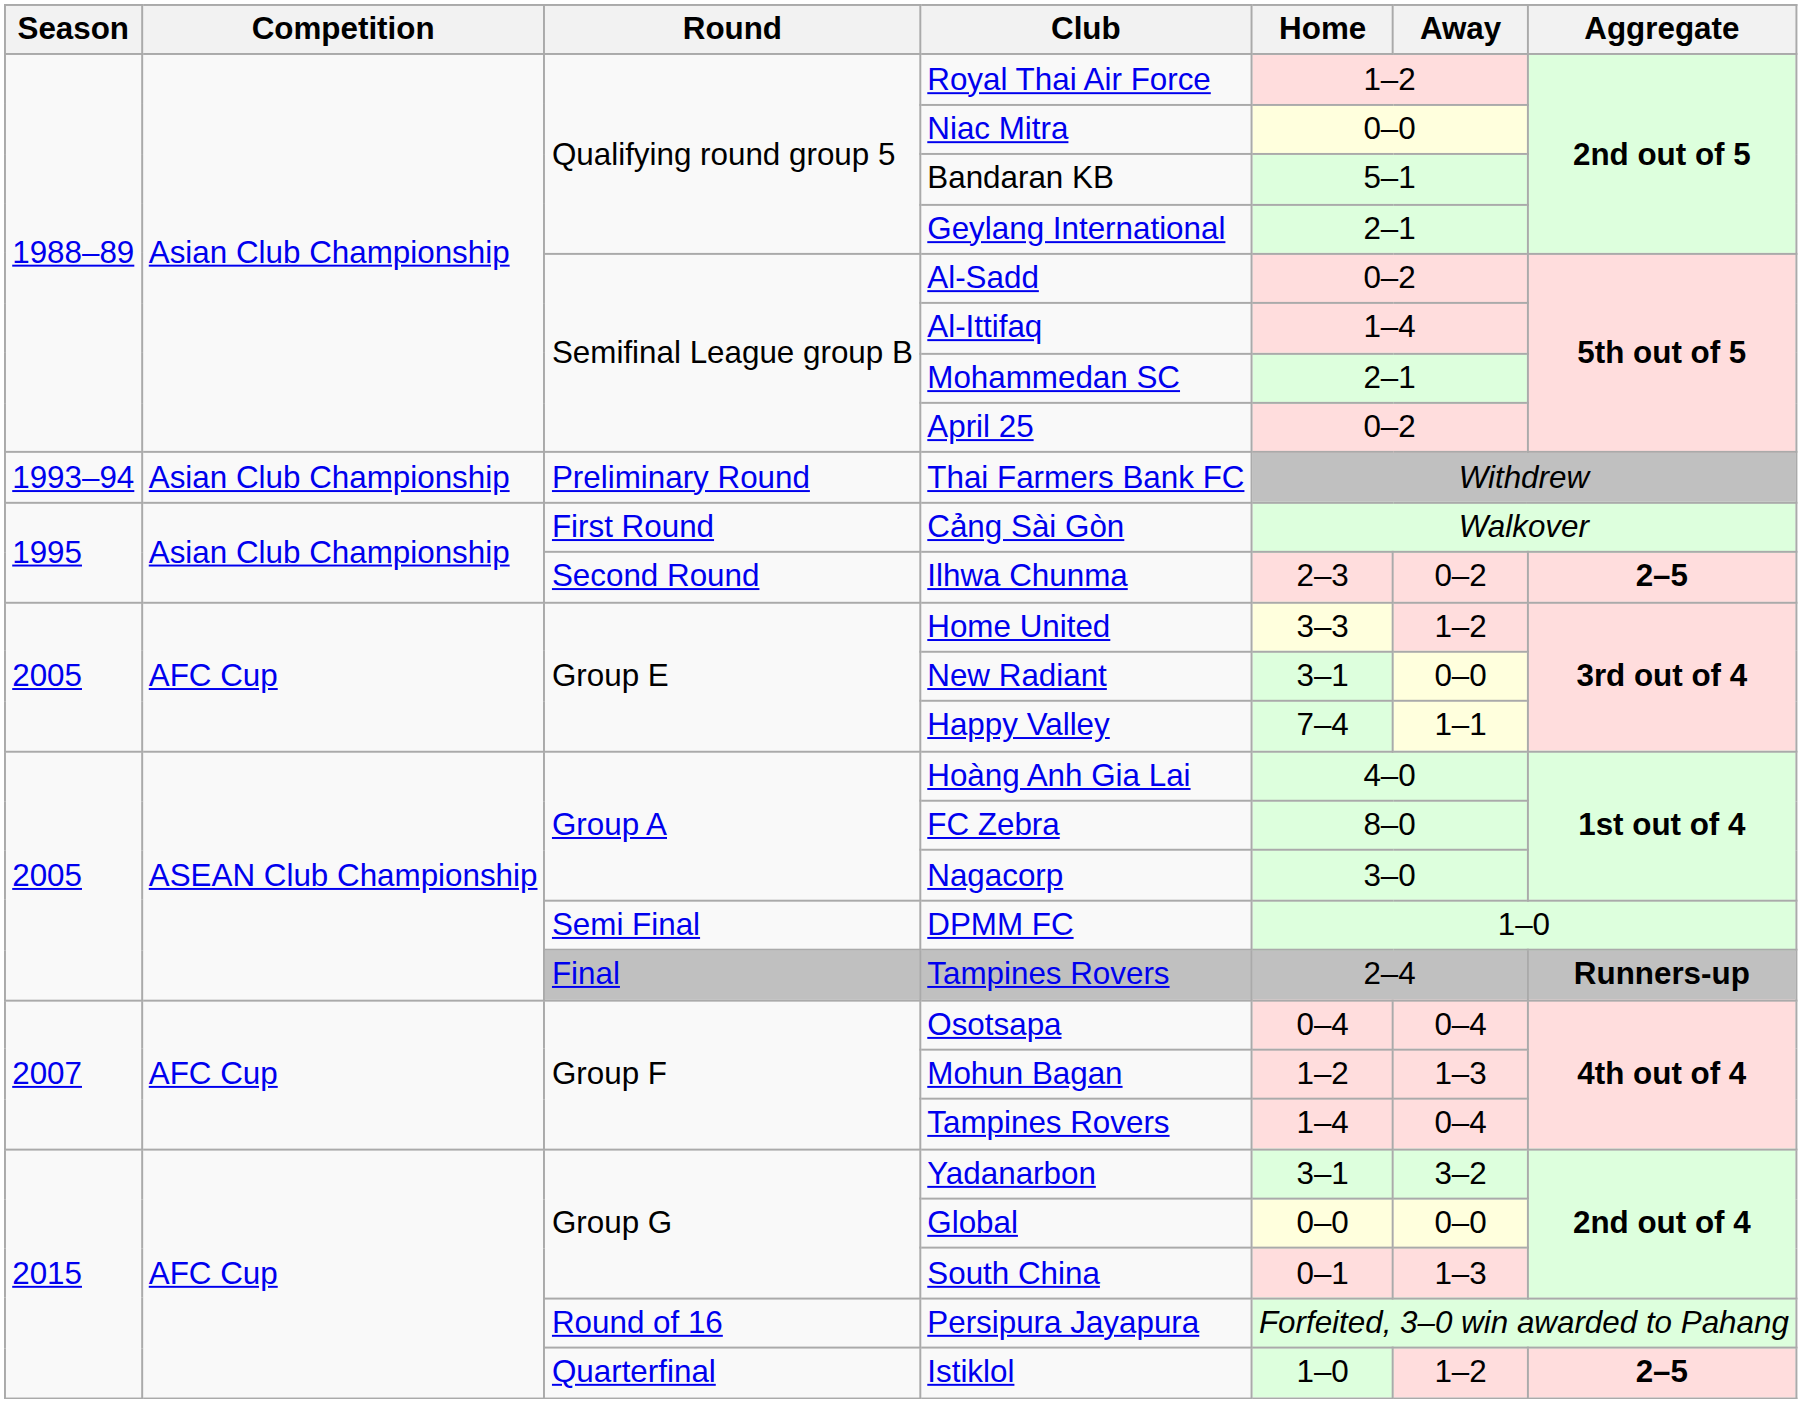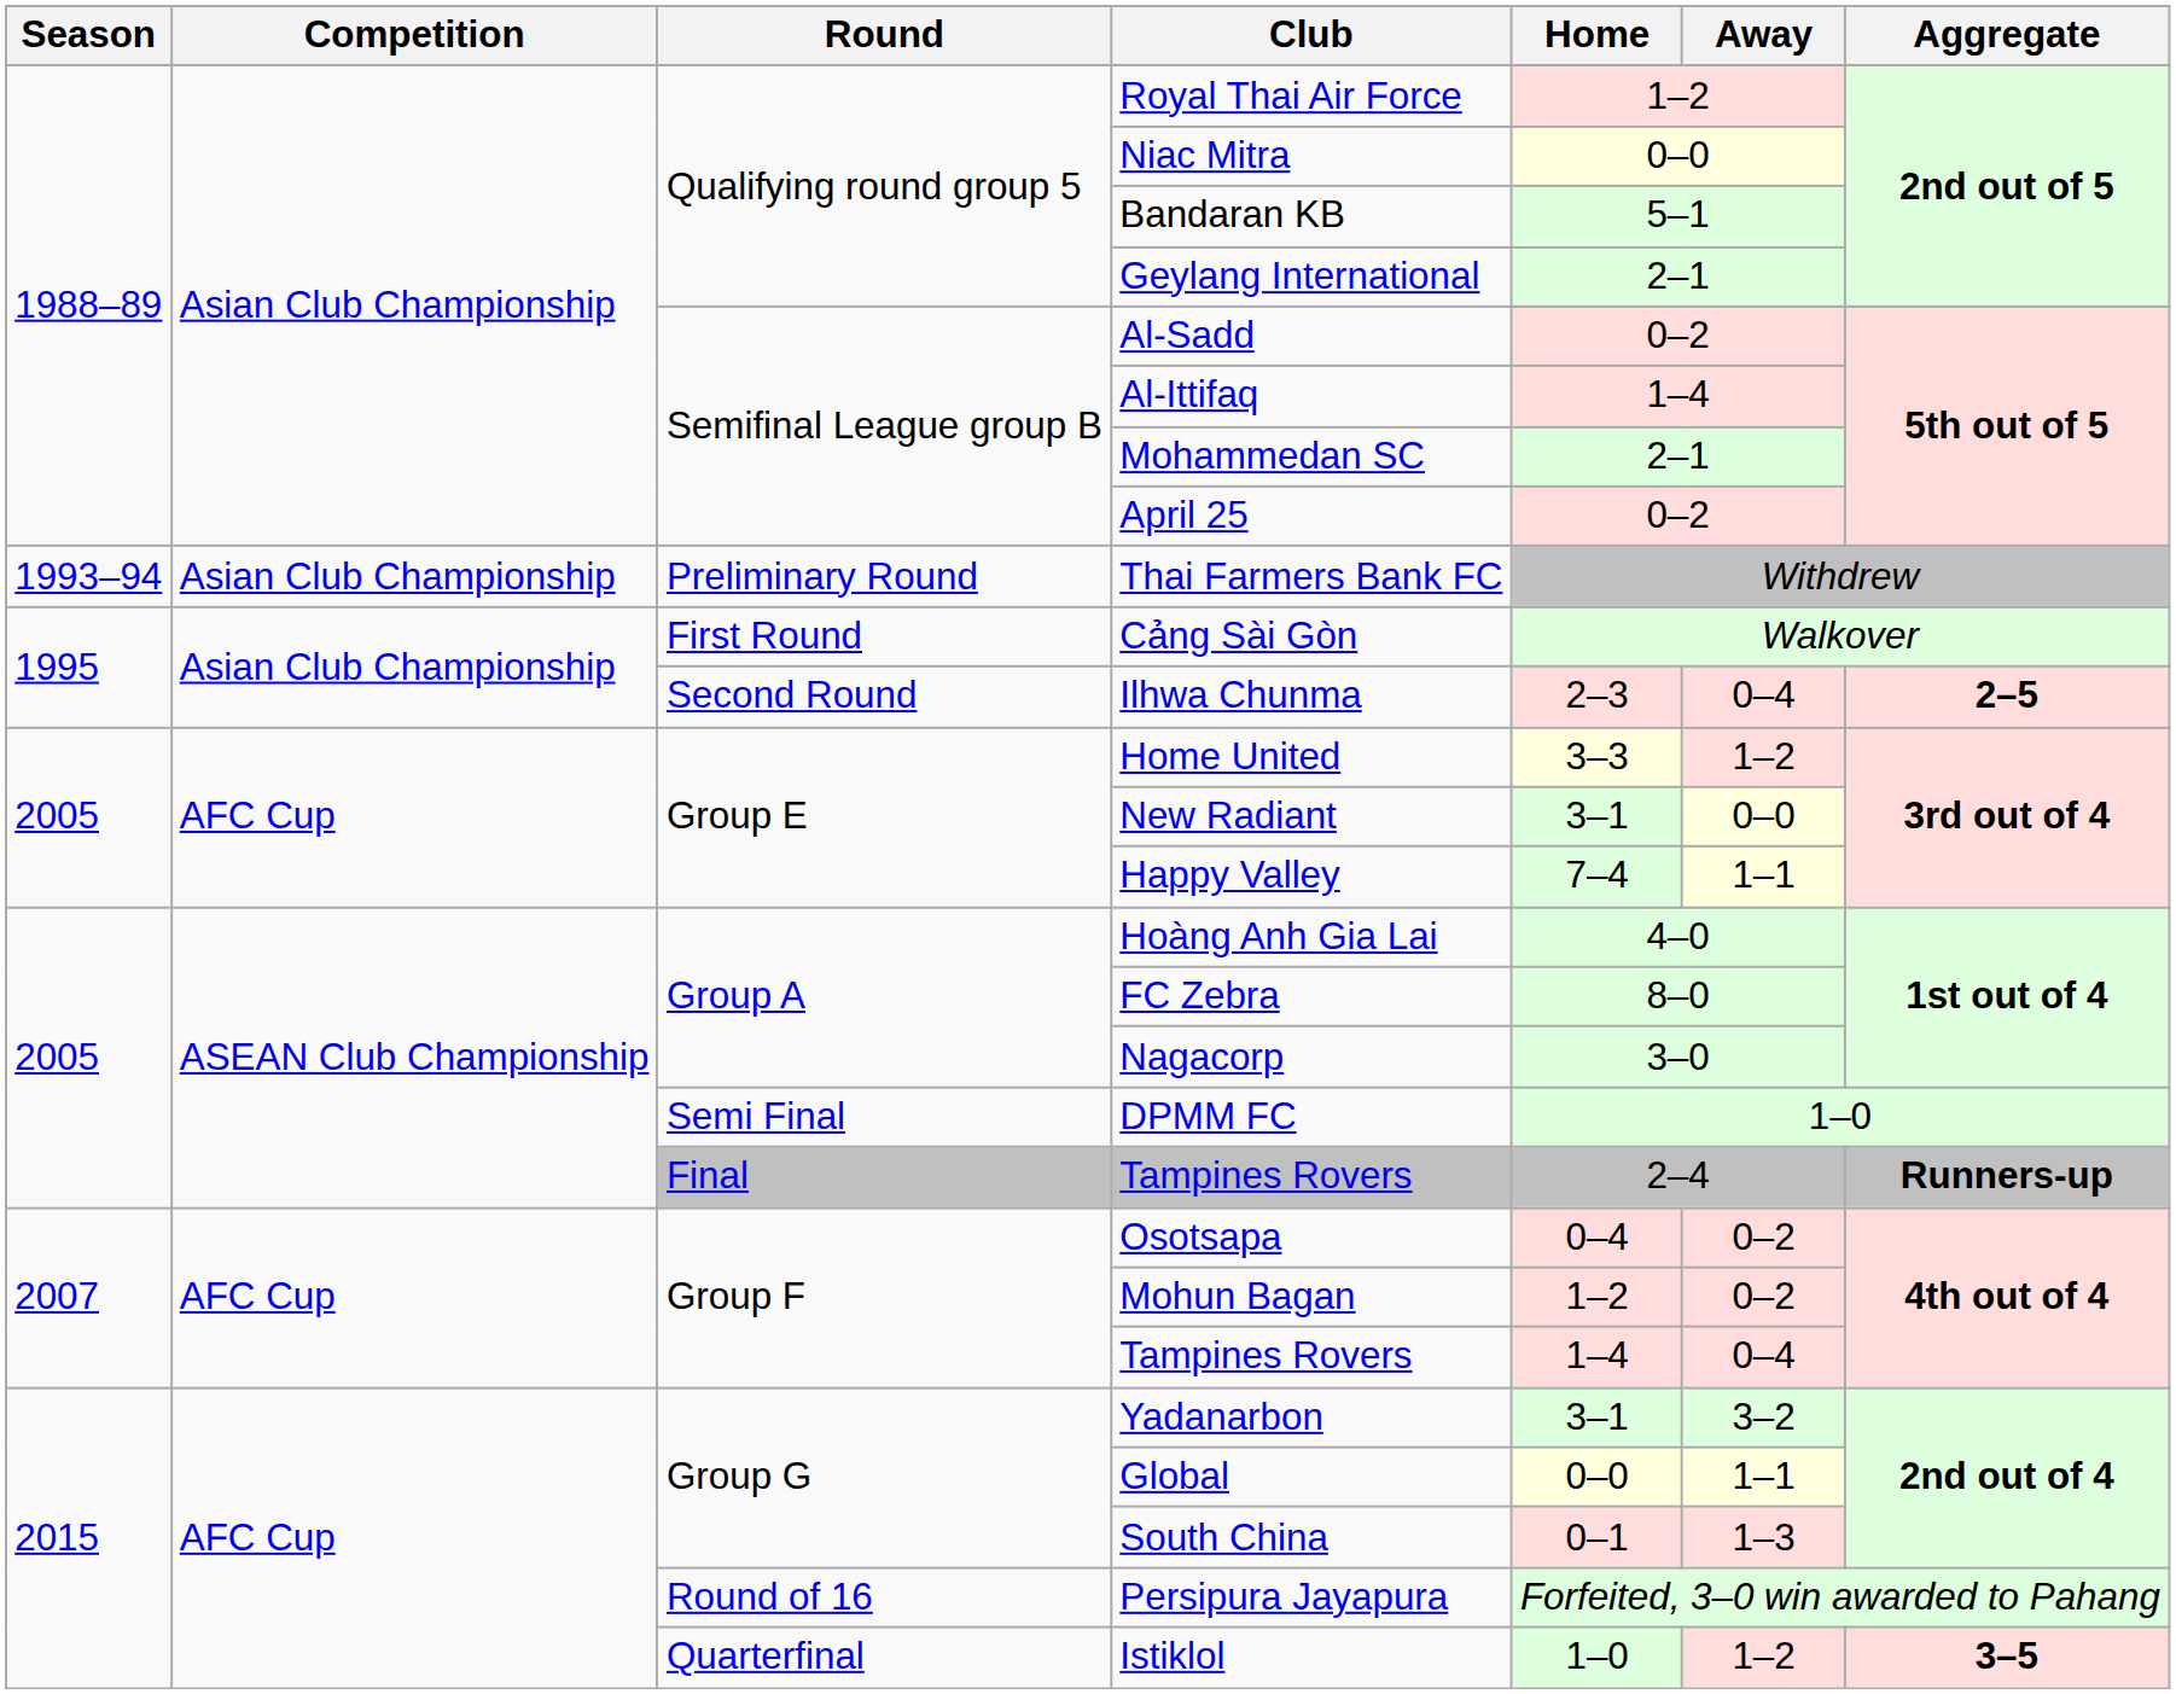 <table class="wikitable">
 <tr>
 <th>Season</th>
 <th>Competition</th>
 <th>Round</th>
 <th>Club</th>
 <th>Home</th>
 <th>Away</th>
 <th>Aggregate</th>
 </tr>
 <tr>
 <td rowspan="8"><a href='#'>1988–89</a></td>
 <td rowspan="8"><a href='#'>Asian Club Championship</a></td>
 <td rowspan="4">Qualifying round group 5</td>
 <td> <a href='#'>Royal Thai Air Force</a></td>
 <td colspan="2" style="text-align:center; background:#fdd;">1–2</td>
 <td rowspan="4" style="text-align:center; background:#dfd;"><strong>2nd out of 5</strong></td>
 </tr>
 <tr>
 <td> <a href='#'>Niac Mitra</a></td>
 <td colspan="2" style="text-align:center; background:#ffd;">0–0</td>
 </tr>
 <tr>
 <td> Bandaran KB</td>
 <td colspan="2" style="text-align:center; background:#dfd;">5–1</td>
 </tr>
 <tr>
 <td> <a href='#'>Geylang International</a></td>
 <td colspan="2" style="text-align:center; background:#dfd;">2–1</td>
 </tr>
 <tr>
 <td rowspan="4">Semifinal League group B</td>
 <td> <a href='#'>Al-Sadd</a></td>
 <td colspan="2" style="text-align:center; background:#fdd;">0–2</td>
 <td rowspan="4" style="text-align:center; background:#fdd;"><strong>5th out of 5</strong></td>
 </tr>
 <tr>
 <td> <a href='#'>Al-Ittifaq</a></td>
 <td colspan="2" style="text-align:center; background:#fdd;">1–4</td>
 </tr>
 <tr>
 <td> <a href='#'>Mohammedan SC</a></td>
 <td colspan="2" style="text-align:center; background:#dfd;">2–1</td>
 </tr>
 <tr>
 <td> <a href='#'>April 25</a></td>
 <td colspan="2" style="text-align:center; background:#fdd;">0–2</td>
 </tr>
 <tr>
 <td><a href='#'>1993–94</a></td>
 <td><a href='#'>Asian Club Championship</a></td>
 <td><a href='#'>Preliminary Round</a></td>
 <td> <a href='#'>Thai Farmers Bank FC</a></td>
 <td colspan="3" style="text-align:center; background:silver"><em>Withdrew</em></td>
 </tr>
 <tr>
 <td rowspan="2"><a href='#'>1995</a></td>
 <td rowspan="2"><a href='#'>Asian Club Championship</a></td>
 <td><a href='#'>First Round</a></td>
 <td> <a href='#'>Cảng Sài Gòn</a></td>
 <td colspan="3" style="text-align:center; background:#dfd;"><em>Walkover</em></td>
 </tr>
 <tr>
 <td><a href='#'>Second Round</a></td>
 <td> <a href='#'>Ilhwa Chunma</a></td>
 <td style="text-align:center; background:#fdd;">2–3</td>
-<td style="text-align:center; background:#fdd;">0–2</td>
+<td style="text-align:center; background:#fdd;">0–4</td>
 <td style="text-align:center; background:#fdd;"><strong>2–5</strong></td>
 </tr>
 <tr>
 <td rowspan="3"><a href='#'>2005</a></td>
 <td rowspan="3"><a href='#'>AFC Cup</a></td>
 <td rowspan="3">Group E</td>
 <td> <a href='#'>Home United</a></td>
 <td style="text-align:center; background:#ffd;">3–3</td>
 <td style="text-align:center; background:#fdd;">1–2</td>
 <td rowspan="3" style="text-align:center; background:#fdd;"><strong>3rd out of 4</strong></td>
 </tr>
 <tr>
 <td> <a href='#'>New Radiant</a></td>
 <td style="text-align:center; background:#dfd;">3–1</td>
 <td style="text-align:center; background:#ffd;">0–0</td>
 </tr>
 <tr>
 <td> <a href='#'>Happy Valley</a></td>
 <td style="text-align:center; background:#dfd;">7–4</td>
 <td style="text-align:center; background:#ffd;">1–1</td>
 </tr>
 <tr>
 <td rowspan="5"><a href='#'>2005</a></td>
 <td rowspan="5"><a href='#'>ASEAN Club Championship</a></td>
 <td rowspan="3"><a href='#'>Group A</a></td>
 <td> <a href='#'>Hoàng Anh Gia Lai</a></td>
 <td colspan="2" style="text-align:center; background:#dfd;">4–0</td>
 <td rowspan="3" style="text-align:center; background:#dfd;"><strong>1st out of 4</strong></td>
 </tr>
 <tr>
 <td> <a href='#'>FC Zebra</a></td>
 <td colspan="2" style="text-align:center; background:#dfd;">8–0</td>
 </tr>
 <tr>
 <td> <a href='#'>Nagacorp</a></td>
 <td colspan="2" style="text-align:center; background:#dfd;">3–0</td>
 </tr>
 <tr>
 <td><a href='#'>Semi Final</a></td>
 <td> <a href='#'>DPMM FC</a></td>
 <td colspan="3" style="text-align:center; background:#dfd;">1–0</td>
 </tr>
 <tr bgcolor="silver">
 <td><a href='#'>Final</a></td>
 <td> <a href='#'>Tampines Rovers</a></td>
 <td colspan="2;" style="text-align:center;">2–4</td>
 <td style="text-align:center;"><strong>Runners-up</strong></td>
 </tr>
 <tr>
 <td rowspan="3"><a href='#'>2007</a></td>
 <td rowspan="3"><a href='#'>AFC Cup</a></td>
 <td rowspan="3">Group F</td>
 <td> <a href='#'>Osotsapa</a></td>
 <td style="text-align:center; background:#fdd;">0–4</td>
-<td style="text-align:center; background:#fdd;">0–4</td>
+<td style="text-align:center; background:#fdd;">0–2</td>
 <td rowspan="3" style="text-align:center; background:#fdd;"><strong>4th out of 4</strong></td>
 </tr>
 <tr>
 <td> <a href='#'>Mohun Bagan</a></td>
 <td style="text-align:center; background:#fdd;">1–2</td>
-<td style="text-align:center; background:#fdd;">1–3</td>
+<td style="text-align:center; background:#fdd;">0–2</td>
 </tr>
 <tr>
 <td> <a href='#'>Tampines Rovers</a></td>
 <td style="text-align:center; background:#fdd;">1–4</td>
 <td style="text-align:center; background:#fdd;">0–4</td>
 </tr>
 <tr>
 <td rowspan="5"><a href='#'>2015</a></td>
 <td rowspan="5"><a href='#'>AFC Cup</a></td>
 <td rowspan="3">Group G</td>
 <td> <a href='#'>Yadanarbon</a></td>
 <td style="text-align:center; background:#dfd;">3–1</td>
 <td style="text-align:center; background:#dfd;">3–2</td>
 <td rowspan="3" style="text-align:center; background:#dfd;"><strong>2nd out of 4</strong></td>
 </tr>
 <tr>
 <td> <a href='#'>Global</a></td>
 <td style="text-align:center; background:#ffd;">0–0</td>
-<td style="text-align:center; background:#ffd;">0–0</td>
+<td style="text-align:center; background:#ffd;">1–1</td>
 </tr>
 <tr>
 <td> <a href='#'>South China</a></td>
 <td style="text-align:center; background:#fdd;">0–1</td>
 <td style="text-align:center; background:#fdd;">1–3</td>
 </tr>
 <tr>
 <td><a href='#'>Round of 16</a></td>
 <td> <a href='#'>Persipura Jayapura</a></td>
 <td colspan="3" style="text-align:center; background:#dfd;"><em>Forfeited, 3–0 win awarded to Pahang</em></td>
 </tr>
 <tr>
 <td><a href='#'>Quarterfinal</a></td>
 <td> <a href='#'>Istiklol</a></td>
 <td style="text-align:center; background:#dfd;">1–0</td>
 <td style="text-align:center; background:#fdd;">1–2</td>
-<td style="text-align:center; background:#fdd;"><strong>2–5</strong></td>
+<td style="text-align:center; background:#fdd;"><strong>3–5</strong></td>
 </tr>
 </table>
